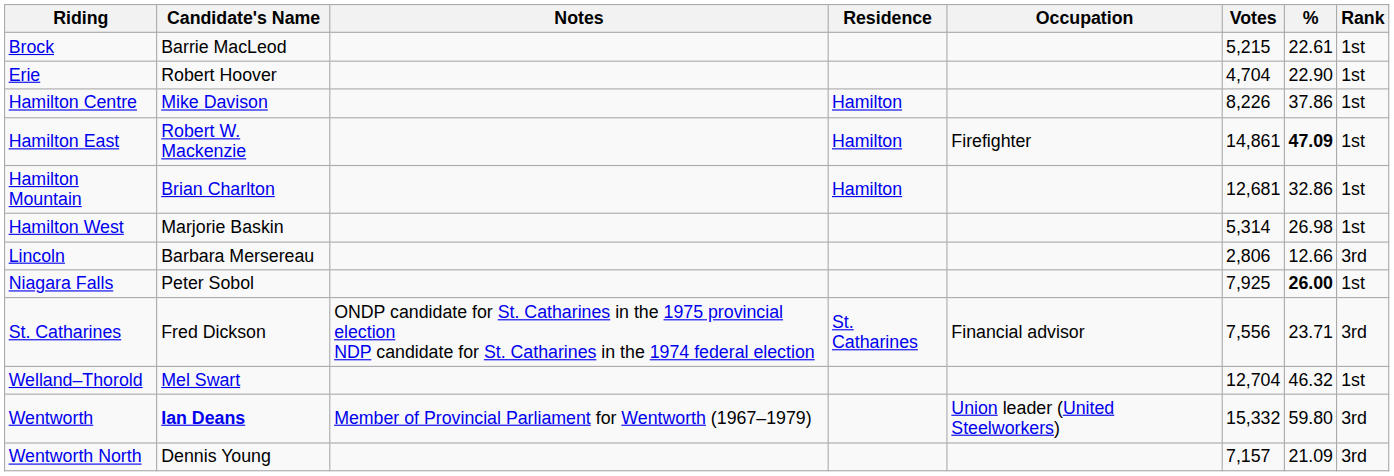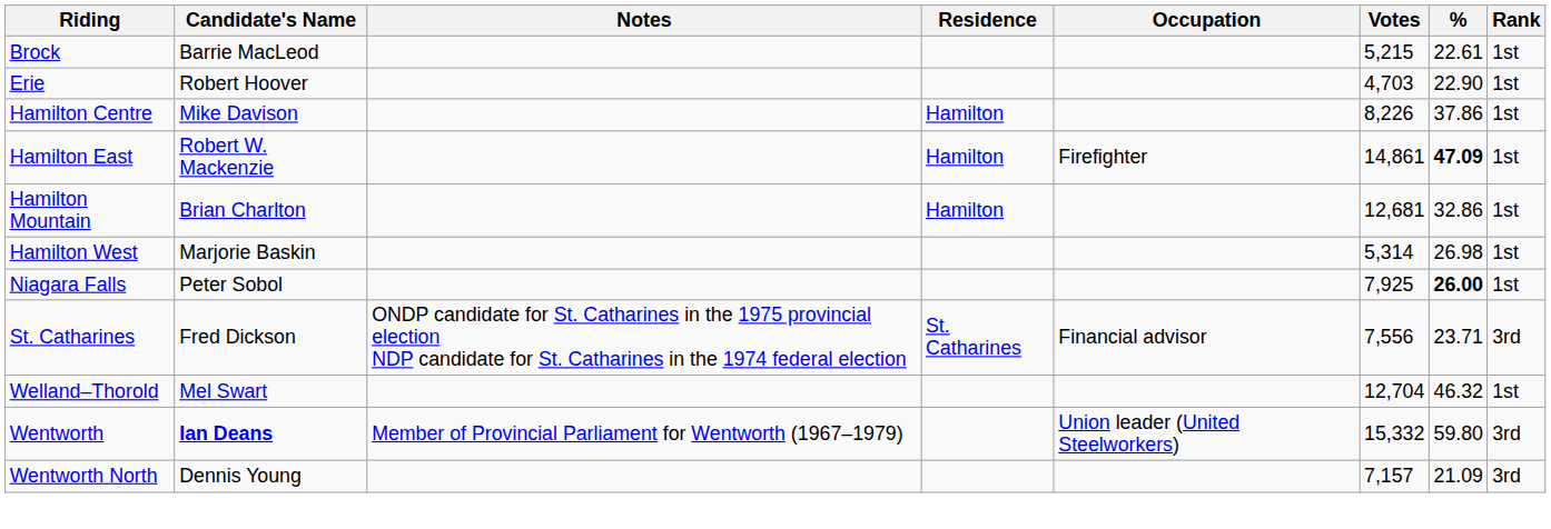 <table class="wikitable sortable">
 <tr>
 <th>Riding<br></th>
 <th>Candidate's Name</th>
 <th>Notes</th>
 <th>Residence</th>
 <th>Occupation</th>
 <th>Votes</th>
 <th>%</th>
 <th>Rank</th>
 </tr>
 <tr>
 <td><a href='#'>Brock</a></td>
 <td>Barrie MacLeod</td>
 <td></td>
 <td></td>
 <td></td>
 <td>5,215</td>
 <td>22.61</td>
 <td>1st</td>
 </tr>
 <tr>
 <td><a href='#'>Erie</a></td>
 <td>Robert Hoover</td>
 <td></td>
 <td></td>
 <td></td>
-<td>4,704</td>
+<td>4,703</td>
 <td>22.90</td>
 <td>1st</td>
 </tr>
 <tr>
 <td><a href='#'>Hamilton Centre</a></td>
 <td><a href='#'>Mike Davison</a></td>
 <td></td>
 <td><a href='#'>Hamilton</a></td>
 <td></td>
 <td>8,226</td>
 <td>37.86</td>
 <td>1st</td>
 </tr>
 <tr>
 <td><a href='#'>Hamilton East</a></td>
 <td><a href='#'>Robert W. Mackenzie</a></td>
 <td></td>
 <td><a href='#'>Hamilton</a></td>
 <td>Firefighter</td>
 <td>14,861</td>
 <td><strong>47.09</strong></td>
 <td>1st</td>
 </tr>
 <tr>
 <td><a href='#'>Hamilton Mountain</a></td>
 <td><a href='#'>Brian Charlton</a></td>
 <td></td>
 <td><a href='#'>Hamilton</a></td>
 <td></td>
 <td>12,681</td>
 <td>32.86</td>
 <td>1st</td>
 </tr>
 <tr>
 <td><a href='#'>Hamilton West</a></td>
 <td>Marjorie Baskin</td>
 <td></td>
 <td></td>
 <td></td>
 <td>5,314</td>
 <td>26.98</td>
 <td>1st</td>
-</tr>
-<tr>
-<td><a href='#'>Lincoln</a></td>
-<td>Barbara Mersereau</td>
-<td></td>
-<td></td>
-<td></td>
-<td>2,806</td>
-<td>12.66</td>
-<td>3rd</td>
 </tr>
 <tr>
 <td><a href='#'>Niagara Falls</a></td>
 <td>Peter Sobol</td>
 <td></td>
 <td></td>
 <td></td>
 <td>7,925</td>
 <td><strong>26.00</strong></td>
 <td>1st</td>
 </tr>
 <tr>
 <td><a href='#'>St. Catharines</a></td>
 <td>Fred Dickson</td>
 <td>ONDP candidate for <a href='#'>St. Catharines</a> in the <a href='#'>1975 provincial election</a> <br> <a href='#'>NDP</a> candidate for <a href='#'>St. Catharines</a> in the <a href='#'>1974 federal election</a></td>
 <td><a href='#'>St. Catharines</a></td>
 <td>Financial advisor</td>
 <td>7,556</td>
 <td>23.71</td>
 <td>3rd</td>
 </tr>
 <tr>
 <td><a href='#'>Welland–Thorold</a></td>
 <td><a href='#'>Mel Swart</a></td>
 <td></td>
 <td></td>
 <td></td>
 <td>12,704</td>
 <td>46.32</td>
 <td>1st</td>
 </tr>
 <tr>
 <td><a href='#'>Wentworth</a></td>
 <td><strong><a href='#'>Ian Deans</a></strong></td>
 <td><a href='#'>Member of Provincial Parliament</a> for <a href='#'>Wentworth</a> (1967–1979)</td>
 <td></td>
 <td><a href='#'>Union</a> leader (<a href='#'>United Steelworkers</a>)</td>
 <td>15,332</td>
 <td>59.80</td>
 <td>3rd</td>
 </tr>
 <tr>
 <td><a href='#'>Wentworth North</a></td>
 <td>Dennis Young</td>
 <td></td>
 <td></td>
 <td></td>
 <td>7,157</td>
 <td>21.09</td>
 <td>3rd</td>
 </tr>
 </table>
